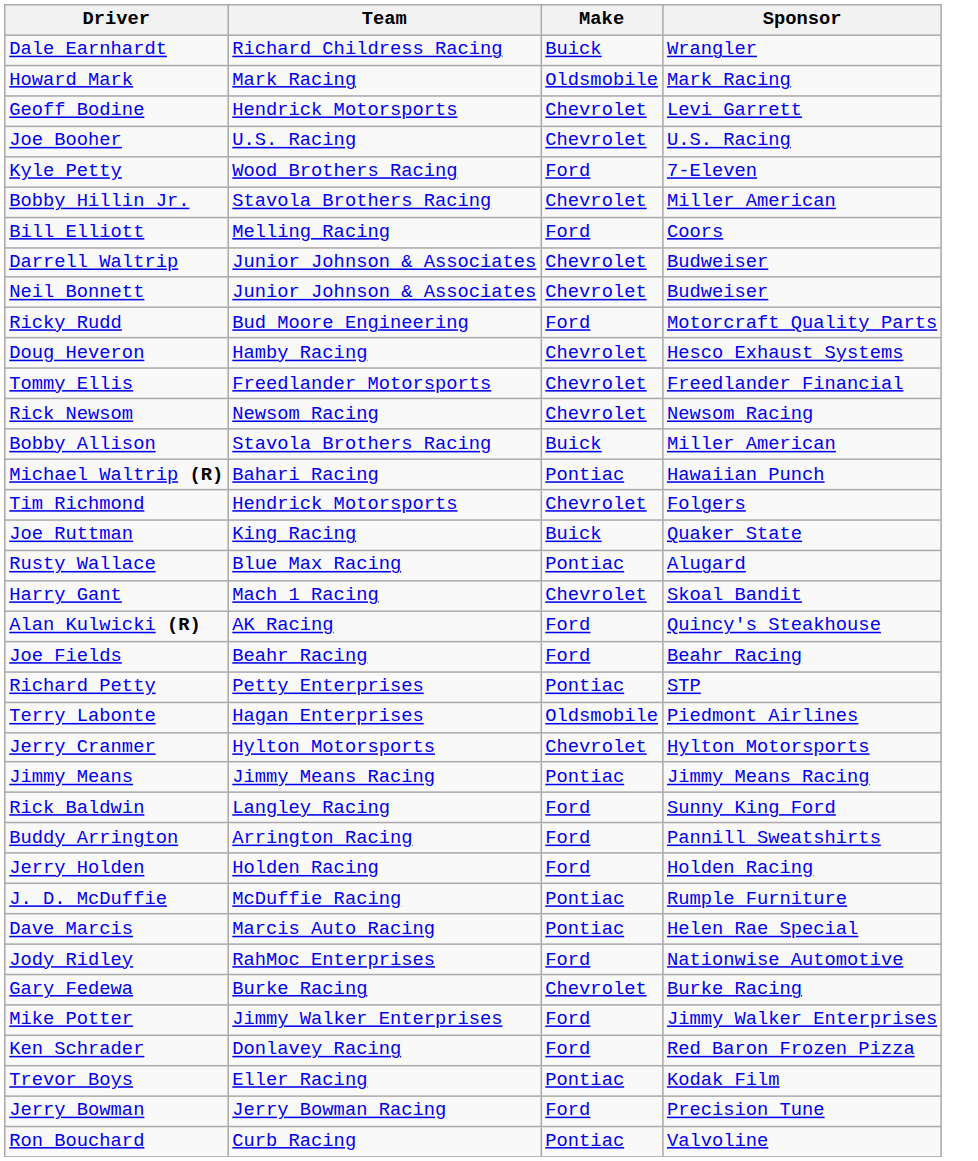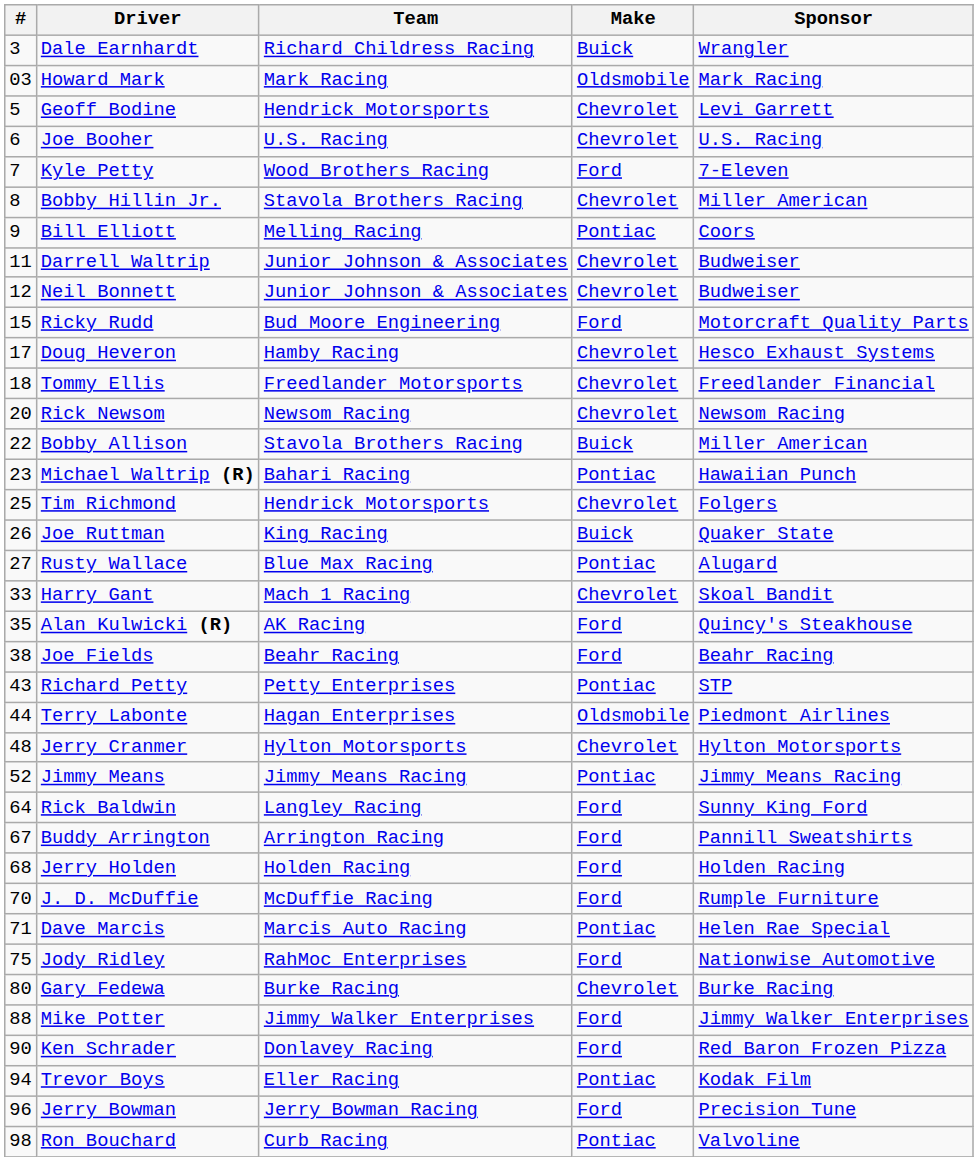 <table class="wikitable" style="font-size:95%">
 <tr>
+<th>#</th>
 <th>Driver</th>
 <th>Team</th>
 <th>Make</th>
 <th>Sponsor</th>
 </tr>
 <tr>
+<td>3</td>
 <td><a href='#'>Dale Earnhardt</a></td>
 <td><a href='#'>Richard Childress Racing</a></td>
 <td><a href='#'>Buick</a></td>
 <td><a href='#'>Wrangler</a></td>
 </tr>
 <tr>
+<td>03</td>
 <td><a href='#'>Howard Mark</a></td>
 <td><a href='#'>Mark Racing</a></td>
 <td><a href='#'>Oldsmobile</a></td>
 <td><a href='#'>Mark Racing</a></td>
 </tr>
 <tr>
+<td>5</td>
 <td><a href='#'>Geoff Bodine</a></td>
 <td><a href='#'>Hendrick Motorsports</a></td>
 <td><a href='#'>Chevrolet</a></td>
 <td><a href='#'>Levi Garrett</a></td>
 </tr>
 <tr>
+<td>6</td>
 <td><a href='#'>Joe Booher</a></td>
 <td><a href='#'>U.S. Racing</a></td>
 <td><a href='#'>Chevrolet</a></td>
 <td><a href='#'>U.S. Racing</a></td>
 </tr>
 <tr>
+<td>7</td>
 <td><a href='#'>Kyle Petty</a></td>
 <td><a href='#'>Wood Brothers Racing</a></td>
 <td><a href='#'>Ford</a></td>
 <td><a href='#'>7-Eleven</a></td>
 </tr>
 <tr>
+<td>8</td>
 <td><a href='#'>Bobby Hillin Jr.</a></td>
 <td><a href='#'>Stavola Brothers Racing</a></td>
 <td><a href='#'>Chevrolet</a></td>
 <td><a href='#'>Miller American</a></td>
 </tr>
 <tr>
+<td>9</td>
 <td><a href='#'>Bill Elliott</a></td>
 <td><a href='#'>Melling Racing</a></td>
-<td><a href='#'>Ford</a></td>
+<td><a href='#'>Pontiac</a></td>
 <td><a href='#'>Coors</a></td>
 </tr>
 <tr>
+<td>11</td>
 <td><a href='#'>Darrell Waltrip</a></td>
 <td><a href='#'>Junior Johnson & Associates</a></td>
 <td><a href='#'>Chevrolet</a></td>
 <td><a href='#'>Budweiser</a></td>
 </tr>
 <tr>
+<td>12</td>
 <td><a href='#'>Neil Bonnett</a></td>
 <td><a href='#'>Junior Johnson & Associates</a></td>
 <td><a href='#'>Chevrolet</a></td>
 <td><a href='#'>Budweiser</a></td>
 </tr>
 <tr>
+<td>15</td>
 <td><a href='#'>Ricky Rudd</a></td>
 <td><a href='#'>Bud Moore Engineering</a></td>
 <td><a href='#'>Ford</a></td>
 <td><a href='#'>Motorcraft Quality Parts</a></td>
 </tr>
 <tr>
+<td>17</td>
 <td><a href='#'>Doug Heveron</a></td>
 <td><a href='#'>Hamby Racing</a></td>
 <td><a href='#'>Chevrolet</a></td>
 <td><a href='#'>Hesco Exhaust Systems</a></td>
 </tr>
 <tr>
+<td>18</td>
 <td><a href='#'>Tommy Ellis</a></td>
 <td><a href='#'>Freedlander Motorsports</a></td>
 <td><a href='#'>Chevrolet</a></td>
 <td><a href='#'>Freedlander Financial</a></td>
 </tr>
 <tr>
+<td>20</td>
 <td><a href='#'>Rick Newsom</a></td>
 <td><a href='#'>Newsom Racing</a></td>
 <td><a href='#'>Chevrolet</a></td>
 <td><a href='#'>Newsom Racing</a></td>
 </tr>
 <tr>
+<td>22</td>
 <td><a href='#'>Bobby Allison</a></td>
 <td><a href='#'>Stavola Brothers Racing</a></td>
 <td><a href='#'>Buick</a></td>
 <td><a href='#'>Miller American</a></td>
 </tr>
 <tr>
+<td>23</td>
 <td><a href='#'>Michael Waltrip</a> <strong>(R)</strong></td>
 <td><a href='#'>Bahari Racing</a></td>
 <td><a href='#'>Pontiac</a></td>
 <td><a href='#'>Hawaiian Punch</a></td>
 </tr>
 <tr>
+<td>25</td>
 <td><a href='#'>Tim Richmond</a></td>
 <td><a href='#'>Hendrick Motorsports</a></td>
 <td><a href='#'>Chevrolet</a></td>
 <td><a href='#'>Folgers</a></td>
 </tr>
 <tr>
+<td>26</td>
 <td><a href='#'>Joe Ruttman</a></td>
 <td><a href='#'>King Racing</a></td>
 <td><a href='#'>Buick</a></td>
 <td><a href='#'>Quaker State</a></td>
 </tr>
 <tr>
+<td>27</td>
 <td><a href='#'>Rusty Wallace</a></td>
 <td><a href='#'>Blue Max Racing</a></td>
 <td><a href='#'>Pontiac</a></td>
 <td><a href='#'>Alugard</a></td>
 </tr>
 <tr>
+<td>33</td>
 <td><a href='#'>Harry Gant</a></td>
 <td><a href='#'>Mach 1 Racing</a></td>
 <td><a href='#'>Chevrolet</a></td>
 <td><a href='#'>Skoal Bandit</a></td>
 </tr>
 <tr>
+<td>35</td>
 <td><a href='#'>Alan Kulwicki</a> <strong>(R)</strong></td>
 <td><a href='#'>AK Racing</a></td>
 <td><a href='#'>Ford</a></td>
 <td><a href='#'>Quincy's Steakhouse</a></td>
 </tr>
 <tr>
+<td>38</td>
 <td><a href='#'>Joe Fields</a></td>
 <td><a href='#'>Beahr Racing</a></td>
 <td><a href='#'>Ford</a></td>
 <td><a href='#'>Beahr Racing</a></td>
 </tr>
 <tr>
+<td>43</td>
 <td><a href='#'>Richard Petty</a></td>
 <td><a href='#'>Petty Enterprises</a></td>
 <td><a href='#'>Pontiac</a></td>
 <td><a href='#'>STP</a></td>
 </tr>
 <tr>
+<td>44</td>
 <td><a href='#'>Terry Labonte</a></td>
 <td><a href='#'>Hagan Enterprises</a></td>
 <td><a href='#'>Oldsmobile</a></td>
 <td><a href='#'>Piedmont Airlines</a></td>
 </tr>
 <tr>
+<td>48</td>
 <td><a href='#'>Jerry Cranmer</a></td>
 <td><a href='#'>Hylton Motorsports</a></td>
 <td><a href='#'>Chevrolet</a></td>
 <td><a href='#'>Hylton Motorsports</a></td>
 </tr>
 <tr>
+<td>52</td>
 <td><a href='#'>Jimmy Means</a></td>
 <td><a href='#'>Jimmy Means Racing</a></td>
 <td><a href='#'>Pontiac</a></td>
 <td><a href='#'>Jimmy Means Racing</a></td>
 </tr>
 <tr>
+<td>64</td>
 <td><a href='#'>Rick Baldwin</a></td>
 <td><a href='#'>Langley Racing</a></td>
 <td><a href='#'>Ford</a></td>
 <td><a href='#'>Sunny King Ford</a></td>
 </tr>
 <tr>
+<td>67</td>
 <td><a href='#'>Buddy Arrington</a></td>
 <td><a href='#'>Arrington Racing</a></td>
 <td><a href='#'>Ford</a></td>
 <td><a href='#'>Pannill Sweatshirts</a></td>
 </tr>
 <tr>
+<td>68</td>
 <td><a href='#'>Jerry Holden</a></td>
 <td><a href='#'>Holden Racing</a></td>
 <td><a href='#'>Ford</a></td>
 <td><a href='#'>Holden Racing</a></td>
 </tr>
 <tr>
+<td>70</td>
 <td><a href='#'>J. D. McDuffie</a></td>
 <td><a href='#'>McDuffie Racing</a></td>
-<td><a href='#'>Pontiac</a></td>
+<td><a href='#'>Ford</a></td>
 <td><a href='#'>Rumple Furniture</a></td>
 </tr>
 <tr>
+<td>71</td>
 <td><a href='#'>Dave Marcis</a></td>
 <td><a href='#'>Marcis Auto Racing</a></td>
 <td><a href='#'>Pontiac</a></td>
 <td><a href='#'>Helen Rae Special</a></td>
 </tr>
 <tr>
+<td>75</td>
 <td><a href='#'>Jody Ridley</a></td>
 <td><a href='#'>RahMoc Enterprises</a></td>
 <td><a href='#'>Ford</a></td>
 <td><a href='#'>Nationwise Automotive</a></td>
 </tr>
 <tr>
+<td>80</td>
 <td><a href='#'>Gary Fedewa</a></td>
 <td><a href='#'>Burke Racing</a></td>
 <td><a href='#'>Chevrolet</a></td>
 <td><a href='#'>Burke Racing</a></td>
 </tr>
 <tr>
+<td>88</td>
 <td><a href='#'>Mike Potter</a></td>
 <td><a href='#'>Jimmy Walker Enterprises</a></td>
 <td><a href='#'>Ford</a></td>
 <td><a href='#'>Jimmy Walker Enterprises</a></td>
 </tr>
 <tr>
+<td>90</td>
 <td><a href='#'>Ken Schrader</a></td>
 <td><a href='#'>Donlavey Racing</a></td>
 <td><a href='#'>Ford</a></td>
 <td><a href='#'>Red Baron Frozen Pizza</a></td>
 </tr>
 <tr>
+<td>94</td>
 <td><a href='#'>Trevor Boys</a></td>
 <td><a href='#'>Eller Racing</a></td>
 <td><a href='#'>Pontiac</a></td>
 <td><a href='#'>Kodak Film</a></td>
 </tr>
 <tr>
+<td>96</td>
 <td><a href='#'>Jerry Bowman</a></td>
 <td><a href='#'>Jerry Bowman Racing</a></td>
 <td><a href='#'>Ford</a></td>
 <td><a href='#'>Precision Tune</a></td>
 </tr>
 <tr>
+<td>98</td>
 <td><a href='#'>Ron Bouchard</a></td>
 <td><a href='#'>Curb Racing</a></td>
 <td><a href='#'>Pontiac</a></td>
 <td><a href='#'>Valvoline</a></td>
 </tr>
 </table>
